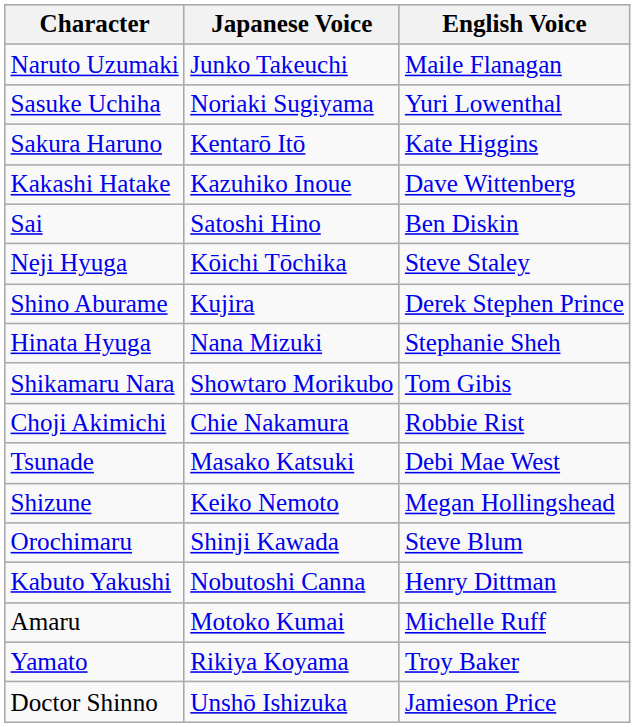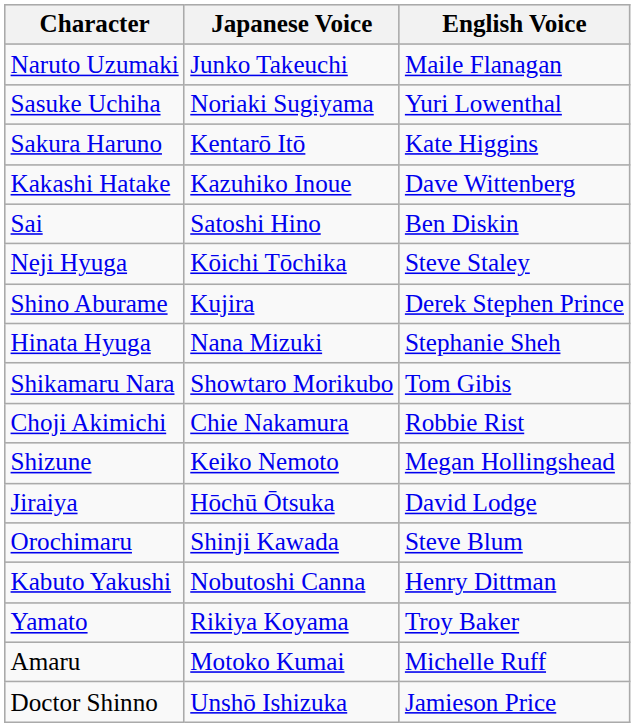 <table class="wikitable">
 <tr>
 <th>Character</th>
 <th>Japanese Voice</th>
 <th>English Voice</th>
 </tr>
 <tr>
 <td><a href='#'>Naruto Uzumaki</a></td>
 <td><a href='#'>Junko Takeuchi</a></td>
 <td><a href='#'>Maile Flanagan</a></td>
 </tr>
 <tr>
 <td><a href='#'>Sasuke Uchiha</a></td>
 <td><a href='#'>Noriaki Sugiyama</a></td>
 <td><a href='#'>Yuri Lowenthal</a></td>
 </tr>
 <tr>
 <td><a href='#'>Sakura Haruno</a></td>
 <td><a href='#'>Kentarō Itō</a></td>
 <td><a href='#'>Kate Higgins</a></td>
 </tr>
 <tr>
 <td><a href='#'>Kakashi Hatake</a></td>
 <td><a href='#'>Kazuhiko Inoue</a></td>
 <td><a href='#'>Dave Wittenberg</a></td>
 </tr>
 <tr>
 <td><a href='#'>Sai</a></td>
 <td><a href='#'>Satoshi Hino</a></td>
 <td><a href='#'>Ben Diskin</a></td>
 </tr>
 <tr>
 <td><a href='#'>Neji Hyuga</a></td>
 <td><a href='#'>Kōichi Tōchika</a></td>
 <td><a href='#'>Steve Staley</a></td>
 </tr>
 <tr>
 <td><a href='#'>Shino Aburame</a></td>
 <td><a href='#'>Kujira</a></td>
 <td><a href='#'>Derek Stephen Prince</a></td>
 </tr>
 <tr>
 <td><a href='#'>Hinata Hyuga</a></td>
 <td><a href='#'>Nana Mizuki</a></td>
 <td><a href='#'>Stephanie Sheh</a></td>
 </tr>
 <tr>
 <td><a href='#'>Shikamaru Nara</a></td>
 <td><a href='#'>Showtaro Morikubo</a></td>
 <td><a href='#'>Tom Gibis</a></td>
 </tr>
 <tr>
 <td><a href='#'>Choji Akimichi</a></td>
 <td><a href='#'>Chie Nakamura</a></td>
 <td><a href='#'>Robbie Rist</a></td>
 </tr>
 <tr>
-<td><a href='#'>Tsunade</a></td>
-<td><a href='#'>Masako Katsuki</a></td>
-<td><a href='#'>Debi Mae West</a></td>
-</tr>
-<tr>
 <td><a href='#'>Shizune</a></td>
 <td><a href='#'>Keiko Nemoto</a></td>
 <td><a href='#'>Megan Hollingshead</a></td>
+</tr>
+<tr>
+<td><a href='#'>Jiraiya</a></td>
+<td><a href='#'>Hōchū Ōtsuka</a></td>
+<td><a href='#'>David Lodge</a></td>
 </tr>
 <tr>
 <td><a href='#'>Orochimaru</a></td>
 <td><a href='#'>Shinji Kawada</a></td>
 <td><a href='#'>Steve Blum</a></td>
 </tr>
 <tr>
 <td><a href='#'>Kabuto Yakushi</a></td>
 <td><a href='#'>Nobutoshi Canna</a></td>
 <td><a href='#'>Henry Dittman</a></td>
 </tr>
 <tr>
+<td><a href='#'>Yamato</a></td>
+<td><a href='#'>Rikiya Koyama</a></td>
+<td><a href='#'>Troy Baker</a></td>
+</tr>
+<tr>
 <td>Amaru</td>
 <td><a href='#'>Motoko Kumai</a></td>
 <td><a href='#'>Michelle Ruff</a></td>
-</tr>
-<tr>
-<td><a href='#'>Yamato</a></td>
-<td><a href='#'>Rikiya Koyama</a></td>
-<td><a href='#'>Troy Baker</a></td>
 </tr>
 <tr>
 <td>Doctor Shinno</td>
 <td><a href='#'>Unshō Ishizuka</a></td>
 <td><a href='#'>Jamieson Price</a></td>
 </tr>
 </table>
